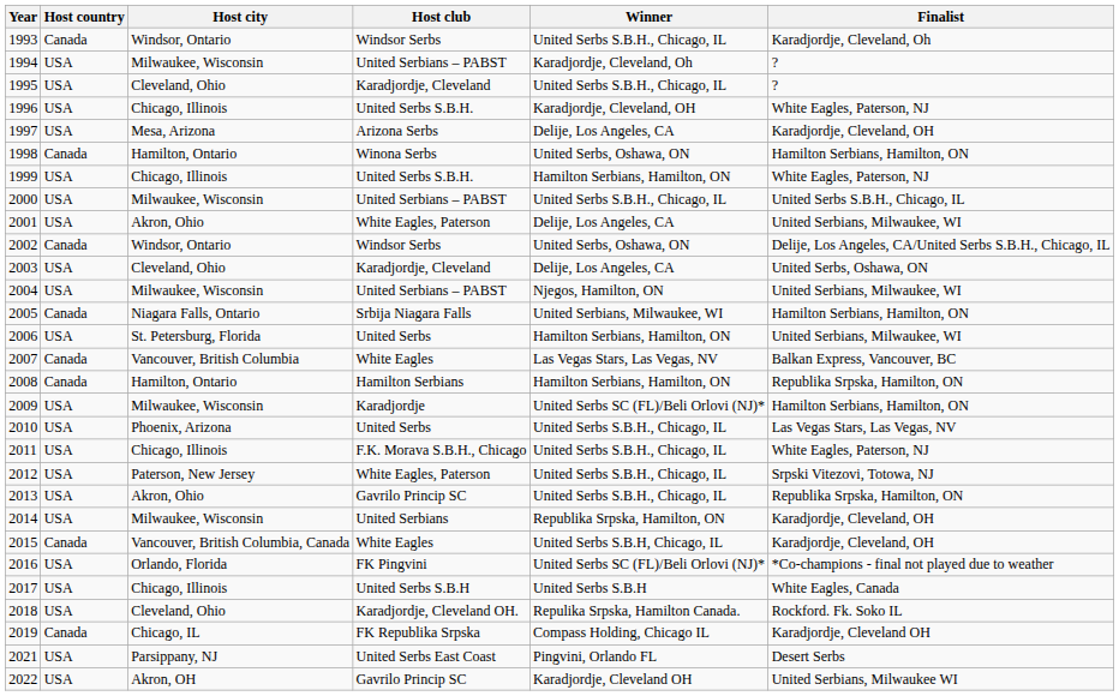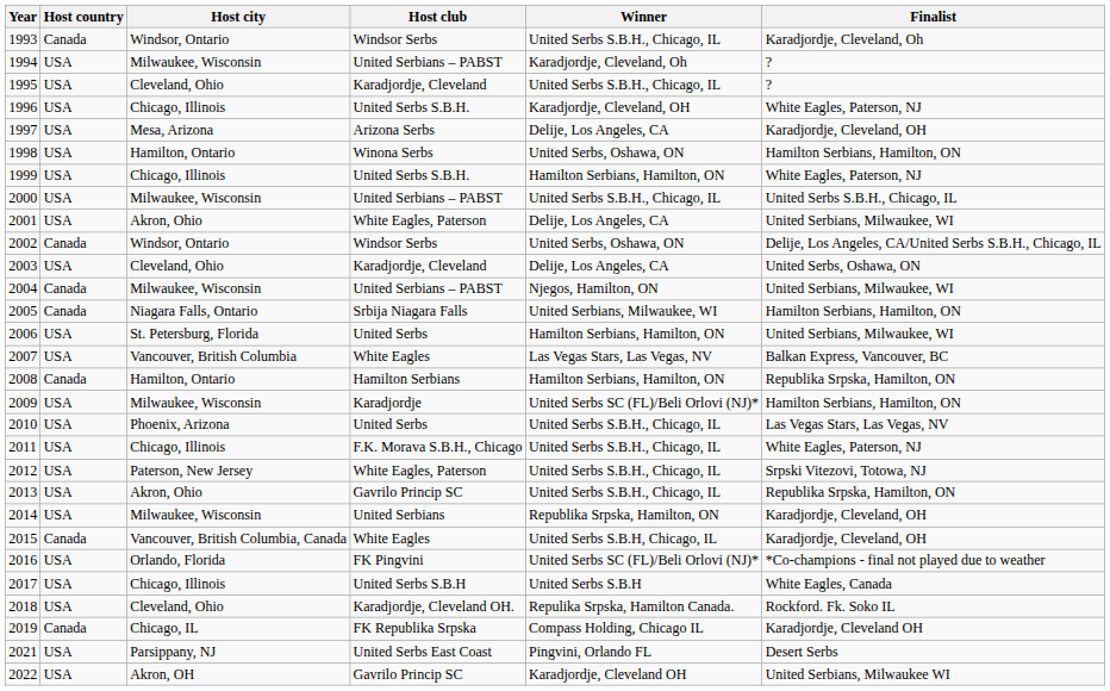 <table class="wikitable">
 <tr>
 <th>Year</th>
 <th>Host country</th>
 <th>Host city</th>
 <th>Host club</th>
 <th>Winner</th>
 <th>Finalist</th>
 </tr>
 <tr>
 <td>1993</td>
 <td>Canada</td>
 <td>Windsor, Ontario</td>
 <td>Windsor Serbs</td>
 <td>United Serbs S.B.H., Chicago, IL</td>
 <td>Karadjordje, Cleveland, Oh</td>
 </tr>
 <tr>
 <td>1994</td>
 <td>USA</td>
 <td>Milwaukee, Wisconsin</td>
 <td>United Serbians – PABST</td>
 <td>Karadjordje, Cleveland, Oh</td>
 <td>?</td>
 </tr>
 <tr>
 <td>1995</td>
 <td>USA</td>
 <td>Cleveland, Ohio</td>
 <td>Karadjordje, Cleveland</td>
 <td>United Serbs S.B.H., Chicago, IL</td>
 <td>?</td>
 </tr>
 <tr>
 <td>1996</td>
 <td>USA</td>
 <td>Chicago, Illinois</td>
 <td>United Serbs S.B.H.</td>
 <td>Karadjordje, Cleveland, OH</td>
 <td>White Eagles, Paterson, NJ</td>
 </tr>
 <tr>
 <td>1997</td>
 <td>USA</td>
 <td>Mesa, Arizona</td>
 <td>Arizona Serbs</td>
 <td>Delije, Los Angeles, CA</td>
 <td>Karadjordje, Cleveland, OH</td>
 </tr>
 <tr>
 <td>1998</td>
-<td>Canada</td>
+<td>USA</td>
 <td>Hamilton, Ontario</td>
 <td>Winona Serbs</td>
 <td>United Serbs, Oshawa, ON</td>
 <td>Hamilton Serbians, Hamilton, ON</td>
 </tr>
 <tr>
 <td>1999</td>
 <td>USA</td>
 <td>Chicago, Illinois</td>
 <td>United Serbs S.B.H.</td>
 <td>Hamilton Serbians, Hamilton, ON</td>
 <td>White Eagles, Paterson, NJ</td>
 </tr>
 <tr>
 <td>2000</td>
 <td>USA</td>
 <td>Milwaukee, Wisconsin</td>
 <td>United Serbians – PABST</td>
 <td>United Serbs S.B.H., Chicago, IL</td>
 <td>United Serbs S.B.H., Chicago, IL</td>
 </tr>
 <tr>
 <td>2001</td>
 <td>USA</td>
 <td>Akron, Ohio</td>
 <td>White Eagles, Paterson</td>
 <td>Delije, Los Angeles, CA</td>
 <td>United Serbians, Milwaukee, WI</td>
 </tr>
 <tr>
 <td>2002</td>
 <td>Canada</td>
 <td>Windsor, Ontario</td>
 <td>Windsor Serbs</td>
 <td>United Serbs, Oshawa, ON</td>
 <td>Delije, Los Angeles, CA/United Serbs S.B.H., Chicago, IL</td>
 </tr>
 <tr>
 <td>2003</td>
 <td>USA</td>
 <td>Cleveland, Ohio</td>
 <td>Karadjordje, Cleveland</td>
 <td>Delije, Los Angeles, CA</td>
 <td>United Serbs, Oshawa, ON</td>
 </tr>
 <tr>
 <td>2004</td>
-<td>USA</td>
+<td>Canada</td>
 <td>Milwaukee, Wisconsin</td>
 <td>United Serbians – PABST</td>
 <td>Njegos, Hamilton, ON</td>
 <td>United Serbians, Milwaukee, WI</td>
 </tr>
 <tr>
 <td>2005</td>
 <td>Canada</td>
 <td>Niagara Falls, Ontario</td>
 <td>Srbija Niagara Falls</td>
 <td>United Serbians, Milwaukee, WI</td>
 <td>Hamilton Serbians, Hamilton, ON</td>
 </tr>
 <tr>
 <td>2006</td>
 <td>USA</td>
 <td>St. Petersburg, Florida</td>
 <td>United Serbs</td>
 <td>Hamilton Serbians, Hamilton, ON</td>
 <td>United Serbians, Milwaukee, WI</td>
 </tr>
 <tr>
 <td>2007</td>
-<td>Canada</td>
+<td>USA</td>
 <td>Vancouver, British Columbia</td>
 <td>White Eagles</td>
 <td>Las Vegas Stars, Las Vegas, NV</td>
 <td>Balkan Express, Vancouver, BC</td>
 </tr>
 <tr>
 <td>2008</td>
 <td>Canada</td>
 <td>Hamilton, Ontario</td>
 <td>Hamilton Serbians</td>
 <td>Hamilton Serbians, Hamilton, ON</td>
 <td>Republika Srpska, Hamilton, ON</td>
 </tr>
 <tr>
 <td>2009</td>
 <td>USA</td>
 <td>Milwaukee, Wisconsin</td>
 <td>Karadjordje</td>
 <td>United Serbs SC (FL)/Beli Orlovi (NJ)*</td>
 <td>Hamilton Serbians, Hamilton, ON</td>
 </tr>
 <tr>
 <td>2010</td>
 <td>USA</td>
 <td>Phoenix, Arizona</td>
 <td>United Serbs</td>
 <td>United Serbs S.B.H., Chicago, IL</td>
 <td>Las Vegas Stars, Las Vegas, NV</td>
 </tr>
 <tr>
 <td>2011</td>
 <td>USA</td>
 <td>Chicago, Illinois</td>
 <td>F.K. Morava S.B.H., Chicago</td>
 <td>United Serbs S.B.H., Chicago, IL</td>
 <td>White Eagles, Paterson, NJ</td>
 </tr>
 <tr>
 <td>2012</td>
 <td>USA</td>
 <td>Paterson, New Jersey</td>
 <td>White Eagles, Paterson</td>
 <td>United Serbs S.B.H., Chicago, IL</td>
 <td>Srpski Vitezovi, Totowa, NJ</td>
 </tr>
 <tr>
 <td>2013</td>
 <td>USA</td>
 <td>Akron, Ohio</td>
 <td>Gavrilo Princip SC</td>
 <td>United Serbs S.B.H., Chicago, IL</td>
 <td>Republika Srpska, Hamilton, ON</td>
 </tr>
 <tr>
 <td>2014</td>
 <td>USA</td>
 <td>Milwaukee, Wisconsin</td>
 <td>United Serbians</td>
 <td>Republika Srpska, Hamilton, ON</td>
 <td>Karadjordje, Cleveland, OH</td>
 </tr>
 <tr>
 <td>2015</td>
 <td>Canada</td>
 <td>Vancouver, British Columbia, Canada</td>
 <td>White Eagles</td>
 <td>United Serbs S.B.H, Chicago, IL</td>
 <td>Karadjordje, Cleveland, OH</td>
 </tr>
 <tr>
 <td>2016</td>
 <td>USA</td>
 <td>Orlando, Florida</td>
 <td>FK Pingvini</td>
 <td>United Serbs SC (FL)/Beli Orlovi (NJ)*</td>
 <td>*Co-champions - final not played due to weather</td>
 </tr>
 <tr>
 <td>2017</td>
 <td>USA</td>
 <td>Chicago, Illinois</td>
 <td>United Serbs S.B.H</td>
 <td>United Serbs S.B.H</td>
 <td>White Eagles, Canada</td>
 </tr>
 <tr>
 <td>2018</td>
 <td>USA</td>
 <td>Cleveland, Ohio</td>
 <td>Karadjordje, Cleveland OH.</td>
 <td>Repulika Srpska, Hamilton Canada.</td>
 <td>Rockford. Fk. Soko IL</td>
 </tr>
 <tr>
 <td>2019</td>
 <td>Canada</td>
 <td>Chicago, IL</td>
 <td>FK Republika Srpska</td>
 <td>Compass Holding, Chicago IL</td>
 <td>Karadjordje, Cleveland OH</td>
 </tr>
 <tr>
 <td>2021</td>
 <td>USA</td>
 <td>Parsippany, NJ</td>
 <td>United Serbs East Coast</td>
 <td>Pingvini, Orlando FL</td>
 <td>Desert Serbs</td>
 </tr>
 <tr>
 <td>2022</td>
 <td>USA</td>
 <td>Akron, OH</td>
 <td>Gavrilo Princip SC</td>
 <td>Karadjordje, Cleveland OH</td>
 <td>United Serbians, Milwaukee WI</td>
 </tr>
 </table>
